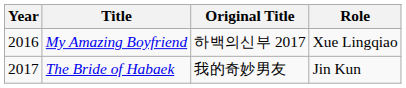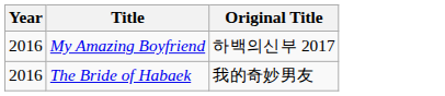 <table class="wikitable">
 <tr>
 <th>Year</th>
 <th>Title</th>
 <th>Original Title</th>
-<th>Role</th>
 </tr>
 <tr>
 <td>2016</td>
 <td><em><a href='#'>My Amazing Boyfriend</a></em></td>
 <td>하백의신부 2017</td>
-<td>Xue Lingqiao</td>
 </tr>
 <tr>
-<td>2017</td>
+<td>2016</td>
 <td><em><a href='#'>The Bride of Habaek</a></em></td>
 <td>我的奇妙男友</td>
-<td>Jin Kun</td>
 </tr>
 </table>
